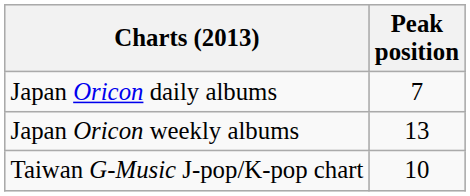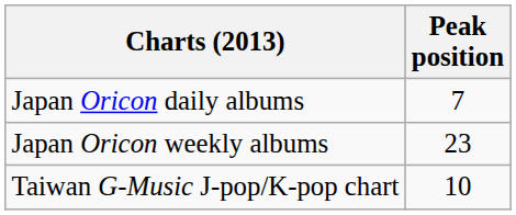 <table class="wikitable sortable">
 <tr>
 <th>Charts (2013)</th>
 <th>Peak<br>position</th>
 </tr>
 <tr>
 <td>Japan <em><a href='#'>Oricon</a></em> daily albums</td>
 <td align="center">7</td>
 </tr>
 <tr>
 <td>Japan <em>Oricon</em> weekly albums</td>
-<td align="center">13</td>
+<td align="center">23</td>
 </tr>
 <tr>
 <td>Taiwan <em>G-Music</em> J-pop/K-pop chart</td>
 <td align="center">10</td>
 </tr>
 </table>
